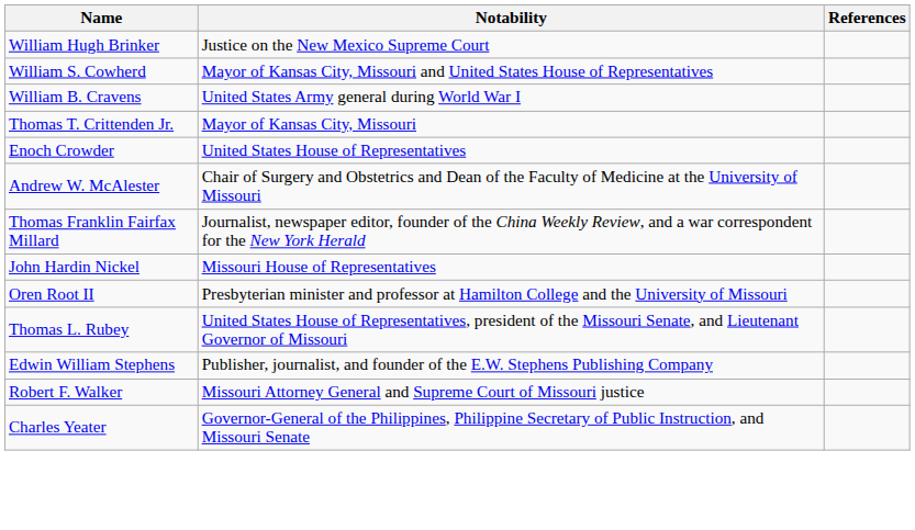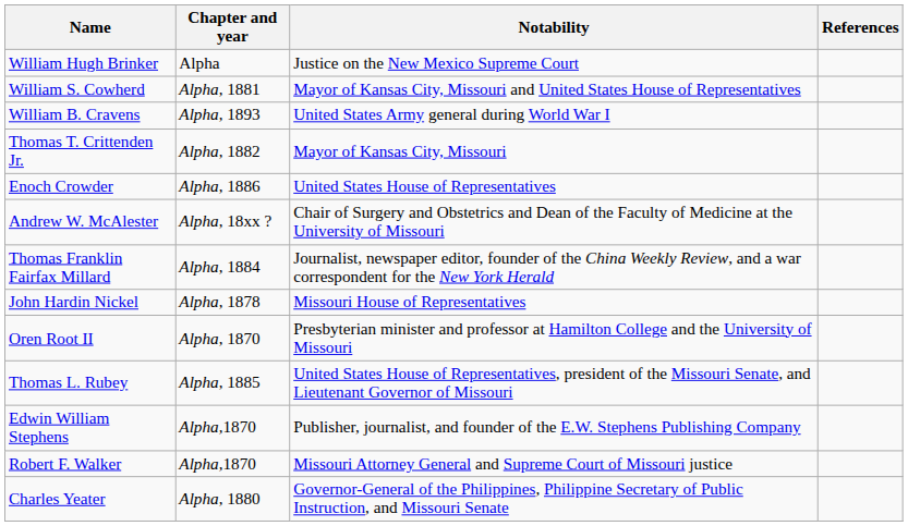 <table class="wikitable sortable">
 <tr>
 <th>Name</th>
+<th>Chapter and year</th>
 <th>Notability</th>
 <th>References</th>
 </tr>
 <tr>
 <td><a href='#'>William Hugh Brinker</a></td>
+<td>Alpha</td>
 <td>Justice on the <a href='#'>New Mexico Supreme Court</a></td>
 <td></td>
 </tr>
 <tr>
 <td><a href='#'>William S. Cowherd</a></td>
+<td><em>Alpha</em>, 1881</td>
 <td><a href='#'>Mayor of Kansas City, Missouri</a> and <a href='#'>United States House of Representatives</a></td>
 <td></td>
 </tr>
 <tr>
 <td><a href='#'>William B. Cravens</a></td>
+<td><em>Alpha</em>, 1893</td>
 <td><a href='#'>United States Army</a> general during <a href='#'>World War I</a></td>
 <td></td>
 </tr>
 <tr>
 <td><a href='#'>Thomas T. Crittenden Jr.</a></td>
+<td><em>Alpha</em>, 1882</td>
 <td><a href='#'>Mayor of Kansas City, Missouri</a></td>
 <td></td>
 </tr>
 <tr>
 <td><a href='#'>Enoch Crowder</a></td>
+<td><em>Alpha</em>, 1886</td>
 <td><a href='#'>United States House of Representatives</a></td>
 <td></td>
 </tr>
 <tr>
 <td><a href='#'>Andrew W. McAlester</a></td>
+<td><em>Alpha</em>, 18xx ?</td>
 <td>Chair of Surgery and Obstetrics and Dean of the Faculty of Medicine at the  <a href='#'>University of Missouri</a></td>
 <td></td>
 </tr>
 <tr>
 <td><a href='#'>Thomas Franklin Fairfax Millard</a></td>
+<td><em>Alpha</em>, 1884</td>
 <td>Journalist, newspaper editor, founder of the <em>China Weekly Review</em>, and a war correspondent for the <em><a href='#'>New York Herald</a></em></td>
 <td><em></em></td>
 </tr>
 <tr>
 <td><a href='#'>John Hardin Nickel</a></td>
+<td><em>Alpha</em>, 1878</td>
 <td><a href='#'>Missouri House of Representatives</a></td>
 <td><em></em></td>
 </tr>
 <tr>
 <td><a href='#'>Oren Root II</a></td>
+<td><em>Alpha</em>, 1870</td>
 <td>Presbyterian minister and professor at <a href='#'>Hamilton College</a> and the <a href='#'>University of Missouri</a></td>
 <td></td>
 </tr>
 <tr>
 <td><a href='#'>Thomas L. Rubey</a></td>
+<td><em>Alpha</em>, 1885</td>
 <td><a href='#'>United States House of Representatives</a>, president of the <a href='#'>Missouri Senate</a>, and <a href='#'>Lieutenant Governor of Missouri</a></td>
 <td></td>
 </tr>
 <tr>
 <td><a href='#'>Edwin William Stephens</a></td>
+<td><em>Alpha,</em>1870</td>
 <td>Publisher, journalist, and founder of the <a href='#'>E.W. Stephens Publishing Company</a></td>
 <td></td>
 </tr>
 <tr>
 <td><a href='#'>Robert F. Walker</a></td>
+<td><em>Alpha,</em>1870</td>
 <td><a href='#'>Missouri Attorney General</a> and <a href='#'>Supreme Court of Missouri</a> justice</td>
 <td></td>
 </tr>
 <tr>
 <td><a href='#'>Charles Yeater</a></td>
+<td><em>Alpha</em>, 1880</td>
 <td><a href='#'>Governor-General of the Philippines</a>, <a href='#'>Philippine Secretary of Public Instruction</a>, and <a href='#'>Missouri Senate</a></td>
 <td></td>
 </tr>
 </table>
